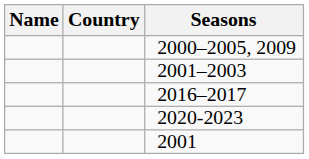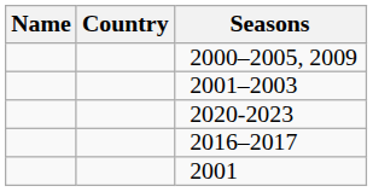 <table class="wikitable sortable" style="text-align:center style="font-size: 85%; line-height: 23px">
 <tr>
 <th scope=col>Name</th>
 <th scope=col>Country</th>
 <th scope=col>Seasons</th>
 </tr>
 <tr>
 <td align="left" style="padding: 0px 5px 0px 10px"></td>
 <td align="left"></td>
 <td style="padding: 0px 5px 0px 10px">2000–2005, 2009</td>
 </tr>
 <tr>
 <td align="left" style="padding: 0px 5px 0px 10px"></td>
 <td align="left"></td>
 <td style="padding: 0px 5px 0px 10px">2001–2003</td>
 </tr>
 <tr>
 <td align="left" style="padding: 0px 5px 0px 10px"></td>
 <td align="left"></td>
-<td style="padding: 0px 5px 0px 10px">2016–2017</td>
+<td style="padding: 0px 5px 0px 10px">2020-2023</td>
 </tr>
 <tr>
 <td align="left" style="padding: 0px 5px 0px 10px"></td>
 <td align="left"></td>
-<td style="padding: 0px 5px 0px 10px">2020-2023</td>
+<td style="padding: 0px 5px 0px 10px">2016–2017</td>
 </tr>
 <tr>
 <td align="left" style="padding: 0px 5px 0px 10px"></td>
 <td align="left"></td>
 <td style="padding: 0px 5px 0px 10px">2001</td>
 </tr>
 </table>
